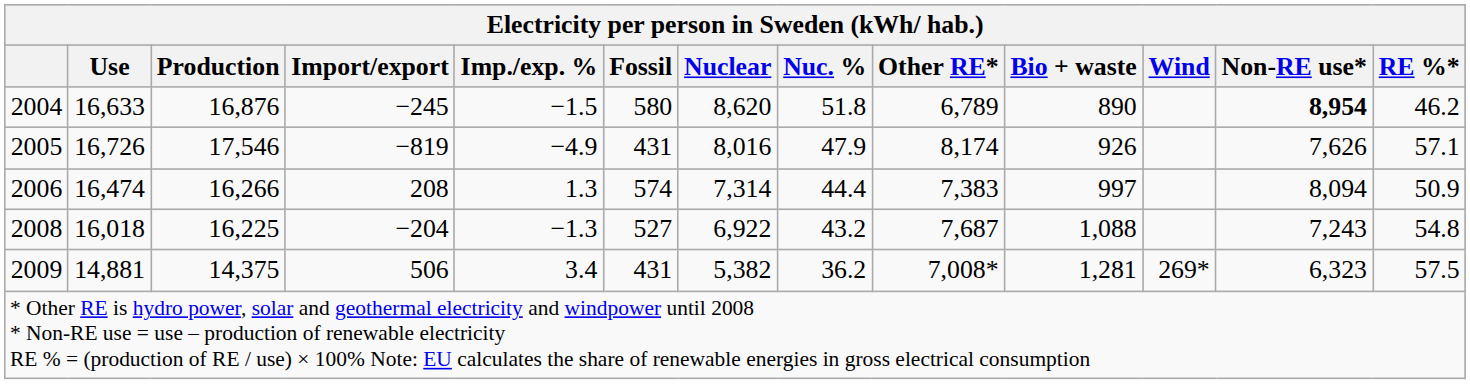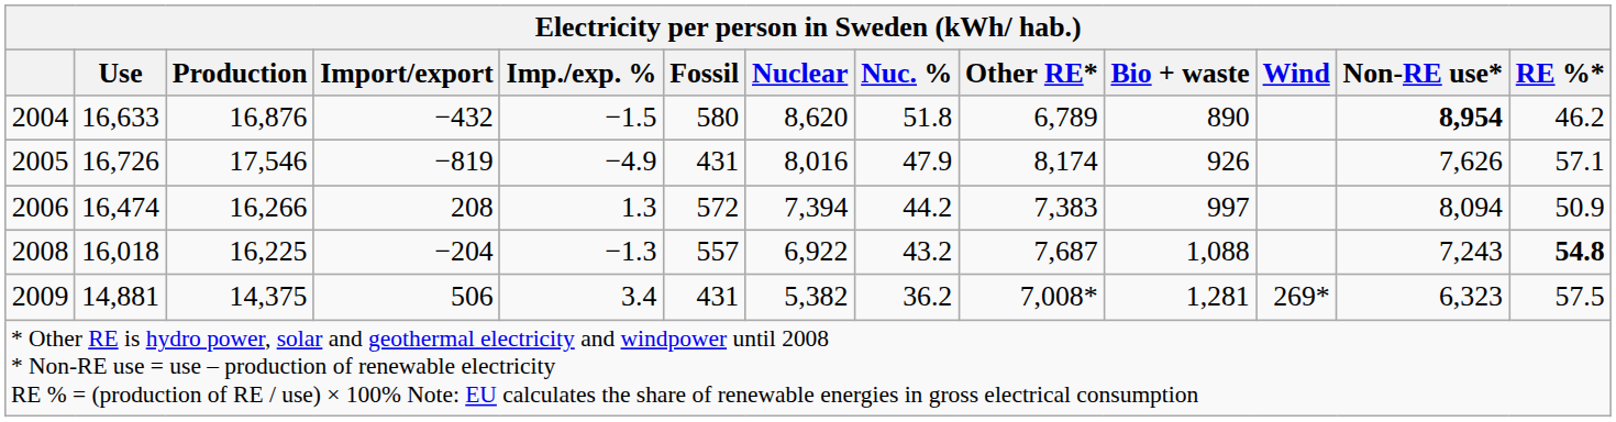 <table class="wikitable" style="text-align:right">
 <tr>
 <th colspan="13">Electricity per person in Sweden (kWh/ hab.)</th>
 </tr>
 <tr>
 <th></th>
 <th>Use</th>
 <th>Production</th>
 <th>Import/export</th>
 <th>Imp./exp. %</th>
 <th>Fossil</th>
 <th><a href='#'>Nuclear</a></th>
 <th><a href='#'>Nuc.</a> %</th>
 <th>Other <a href='#'>RE</a>*</th>
 <th><a href='#'>Bio</a> + waste</th>
 <th><a href='#'>Wind</a></th>
 <th>Non-<a href='#'>RE</a> use*</th>
 <th><a href='#'>RE</a> %*</th>
 </tr>
 <tr ---->
 <td>2004</td>
 <td>16,633</td>
 <td>16,876</td>
-<td>−245</td>
+<td>−432</td>
 <td>−1.5</td>
 <td>580</td>
 <td>8,620</td>
 <td>51.8</td>
 <td>6,789</td>
 <td>890</td>
 <td></td>
 <td><strong>8,954</strong></td>
 <td>46.2</td>
 </tr>
 <tr ---->
 <td>2005</td>
 <td>16,726</td>
 <td>17,546</td>
 <td>−819</td>
 <td>−4.9</td>
 <td>431</td>
 <td>8,016</td>
 <td>47.9</td>
 <td>8,174</td>
 <td>926</td>
 <td></td>
 <td>7,626</td>
 <td>57.1</td>
 </tr>
 <tr ---->
 <td>2006</td>
 <td>16,474</td>
 <td>16,266</td>
 <td>208</td>
 <td>1.3</td>
-<td>574</td>
-<td>7,314</td>
-<td>44.4</td>
+<td>572</td>
+<td>7,394</td>
+<td>44.2</td>
 <td>7,383</td>
 <td>997</td>
 <td></td>
 <td>8,094</td>
 <td>50.9</td>
 </tr>
 <tr -->
 <td>2008</td>
 <td>16,018</td>
 <td>16,225</td>
 <td>−204</td>
 <td>−1.3</td>
-<td>527</td>
+<td>557</td>
 <td>6,922</td>
 <td>43.2</td>
 <td>7,687</td>
 <td>1,088</td>
 <td></td>
 <td>7,243</td>
-<td>54.8</td>
+<td><strong>54.8</strong></td>
 </tr>
 <tr -->
 <td>2009</td>
 <td>14,881</td>
 <td>14,375</td>
 <td>506</td>
 <td>3.4</td>
 <td>431</td>
 <td>5,382</td>
 <td>36.2</td>
 <td>7,008*</td>
 <td>1,281</td>
 <td>269*</td>
 <td>6,323</td>
 <td>57.5</td>
 </tr>
 <tr -->
 <td colspan="13" style="text-align:left; font-size:smaller">* Other <a href='#'>RE</a> is <a href='#'>hydro power</a>, <a href='#'>solar</a> and <a href='#'>geothermal electricity</a> and <a href='#'>windpower</a> until 2008<br>* Non-RE use = use – production of renewable electricity <br> RE % = (production of RE / use) × 100%   Note: <a href='#'>EU</a> calculates the share of renewable energies in gross electrical consumption</td>
 </tr>
 </table>
